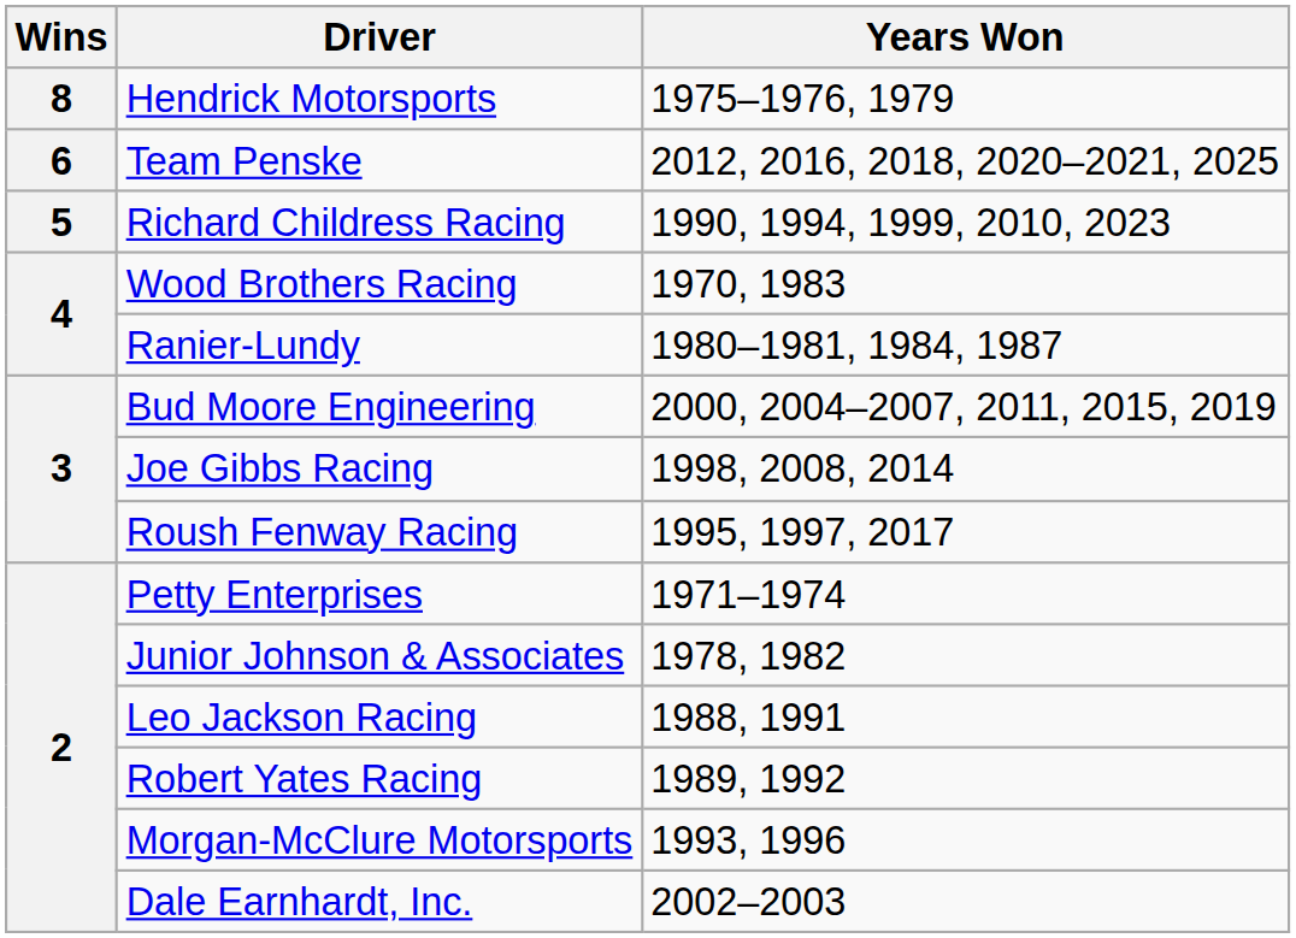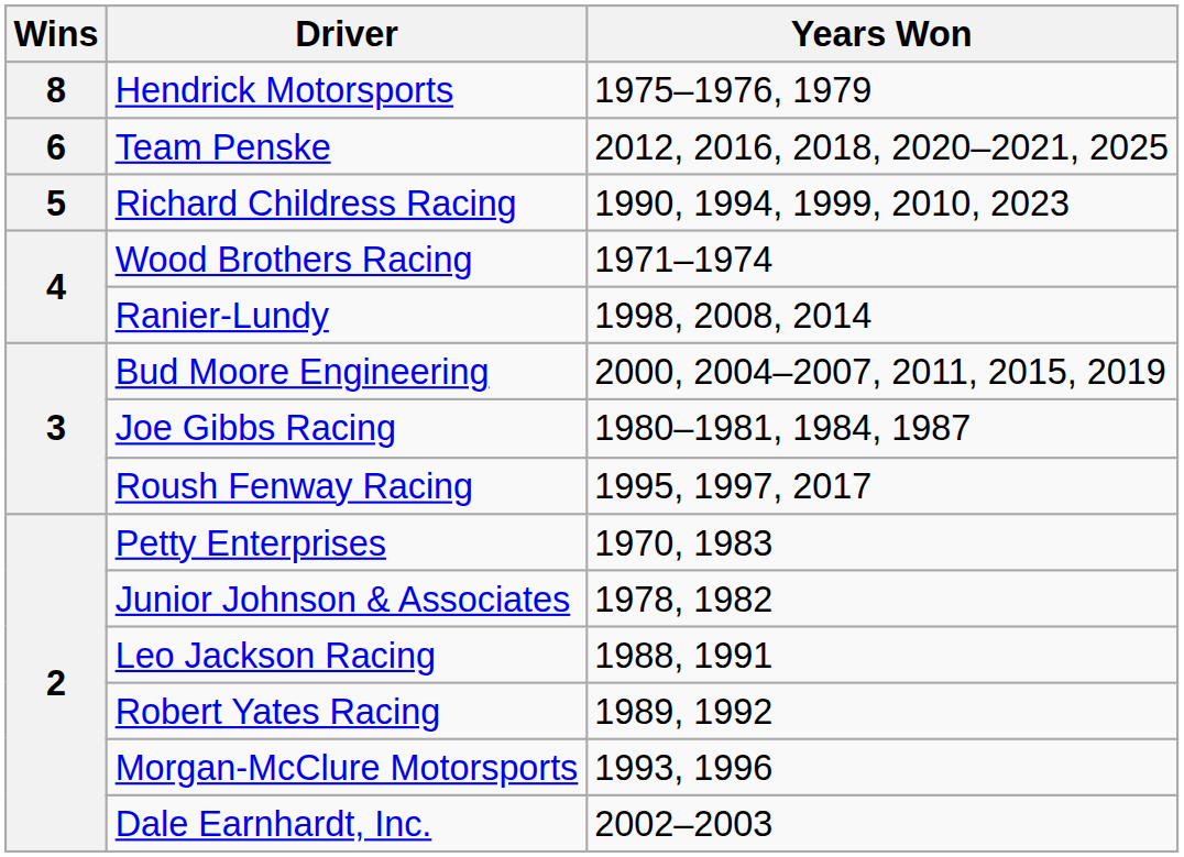 <table class="wikitable" style="font-size: 95%;">
 <tr>
 <th>Wins</th>
 <th>Driver</th>
 <th>Years Won</th>
 </tr>
 <tr>
 <th>8</th>
 <td><a href='#'>Hendrick Motorsports</a></td>
 <td>1975–1976, 1979</td>
 </tr>
 <tr>
 <th>6</th>
 <td><a href='#'>Team Penske</a></td>
 <td>2012, 2016, 2018, 2020–2021, 2025</td>
 </tr>
 <tr>
 <th>5</th>
 <td><a href='#'>Richard Childress Racing</a></td>
 <td>1990, 1994, 1999, 2010, 2023</td>
 </tr>
 <tr>
 <th rowspan="2">4</th>
 <td><a href='#'>Wood Brothers Racing</a></td>
-<td>1970, 1983</td>
+<td>1971–1974</td>
 </tr>
 <tr>
 <td><a href='#'>Ranier-Lundy</a></td>
-<td>1980–1981, 1984, 1987</td>
+<td>1998, 2008, 2014</td>
 </tr>
 <tr>
 <th rowspan="3">3</th>
 <td><a href='#'>Bud Moore Engineering</a></td>
 <td>2000, 2004–2007, 2011, 2015, 2019</td>
 </tr>
 <tr>
 <td><a href='#'>Joe Gibbs Racing</a></td>
-<td>1998, 2008, 2014</td>
+<td>1980–1981, 1984, 1987</td>
 </tr>
 <tr>
 <td><a href='#'>Roush Fenway Racing</a></td>
 <td>1995, 1997, 2017</td>
 </tr>
 <tr>
 <th rowspan="6">2</th>
 <td><a href='#'>Petty Enterprises</a></td>
-<td>1971–1974</td>
+<td>1970, 1983</td>
 </tr>
 <tr>
 <td><a href='#'>Junior Johnson & Associates</a></td>
 <td>1978, 1982</td>
 </tr>
 <tr>
 <td><a href='#'>Leo Jackson Racing</a></td>
 <td>1988, 1991</td>
 </tr>
 <tr>
 <td><a href='#'>Robert Yates Racing</a></td>
 <td>1989, 1992</td>
 </tr>
 <tr>
 <td><a href='#'>Morgan-McClure Motorsports</a></td>
 <td>1993, 1996</td>
 </tr>
 <tr>
 <td><a href='#'>Dale Earnhardt, Inc.</a></td>
 <td>2002–2003</td>
 </tr>
 </table>
